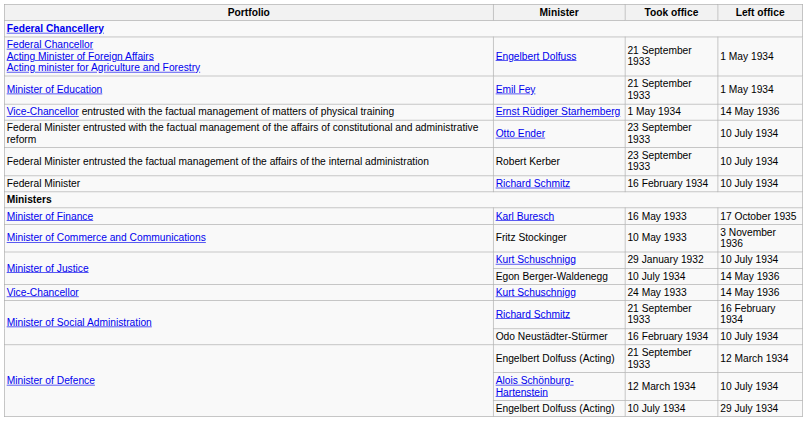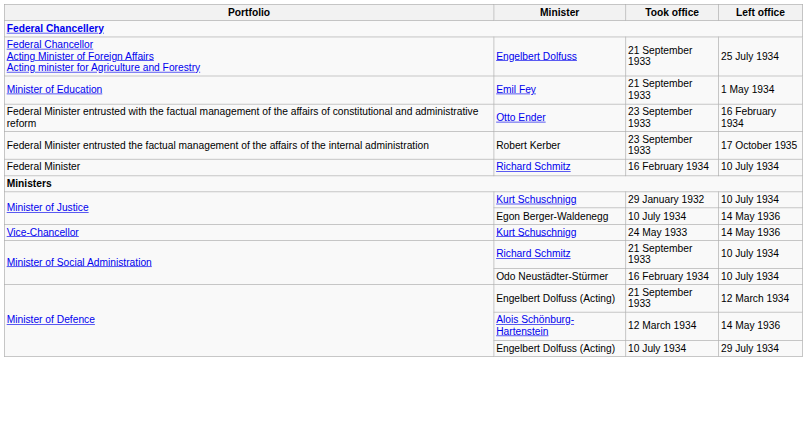 <table class="wikitable">
 <tr>
 <th>Portfolio</th>
 <th>Minister</th>
 <th>Took office</th>
 <th>Left office</th>
 </tr>
 <tr>
 <td colspan="4"><strong><a href='#'>Federal Chancellery</a></strong></td>
 </tr>
 <tr>
 <td><a href='#'>Federal Chancellor</a><br><a href='#'>Acting Minister of Foreign Affairs</a><br><a href='#'>Acting minister for Agriculture and Forestry</a></td>
 <td><a href='#'>Engelbert Dolfuss</a></td>
 <td>21 September 1933</td>
-<td>1 May 1934</td>
+<td>25 July 1934</td>
 </tr>
 <tr>
 <td><a href='#'>Minister of Education</a></td>
 <td><a href='#'>Emil Fey</a></td>
 <td>21 September 1933</td>
 <td>1 May 1934</td>
 </tr>
 <tr>
-<td><a href='#'>Vice-Chancellor</a> entrusted with the factual management of matters of physical training</td>
-<td><a href='#'>Ernst Rüdiger Starhemberg</a></td>
-<td>1 May 1934</td>
-<td>14 May 1936</td>
-</tr>
-<tr>
 <td>Federal Minister entrusted with the factual management of the affairs of constitutional and administrative reform</td>
 <td><a href='#'>Otto Ender</a></td>
 <td>23 September 1933</td>
-<td>10 July 1934</td>
+<td>16 February 1934</td>
 </tr>
 <tr>
 <td>Federal Minister entrusted the factual management of the affairs of the internal administration</td>
 <td>Robert Kerber</td>
 <td>23 September 1933</td>
-<td>10 July 1934</td>
+<td>17 October 1935</td>
 </tr>
 <tr>
 <td>Federal Minister</td>
 <td><a href='#'>Richard Schmitz</a></td>
 <td>16 February 1934</td>
 <td>10 July 1934</td>
 </tr>
 <tr>
 <td colspan="4"><strong>Ministers</strong></td>
-</tr>
-<tr>
-<td><a href='#'>Minister of Finance</a></td>
-<td><a href='#'>Karl Buresch</a></td>
-<td>16 May 1933</td>
-<td>17 October 1935</td>
-</tr>
-<tr>
-<td><a href='#'>Minister of Commerce and Communications</a></td>
-<td>Fritz Stockinger</td>
-<td>10 May 1933</td>
-<td>3 November 1936</td>
 </tr>
 <tr>
 <td rowspan="2"><a href='#'>Minister of Justice</a></td>
 <td><a href='#'>Kurt Schuschnigg</a></td>
 <td>29 January 1932</td>
 <td>10 July 1934</td>
 </tr>
 <tr>
 <td>Egon Berger-Waldenegg</td>
 <td>10 July 1934</td>
 <td>14 May 1936</td>
 </tr>
 <tr>
 <td><a href='#'>Vice-Chancellor</a></td>
 <td><a href='#'>Kurt Schuschnigg</a></td>
 <td>24 May 1933</td>
 <td>14 May 1936</td>
 </tr>
 <tr>
 <td rowspan="2"><a href='#'>Minister of Social Administration</a></td>
 <td><a href='#'>Richard Schmitz</a></td>
 <td>21 September 1933</td>
-<td>16 February 1934</td>
+<td>10 July 1934</td>
 </tr>
 <tr>
 <td>Odo Neustädter-Stürmer</td>
 <td>16 February 1934</td>
 <td>10 July 1934</td>
 </tr>
 <tr>
 <td rowspan="3"><a href='#'>Minister of Defence</a></td>
 <td>Engelbert Dolfuss (Acting)</td>
 <td>21 September 1933</td>
 <td>12 March 1934</td>
 </tr>
 <tr>
 <td><a href='#'>Alois Schönburg-Hartenstein</a></td>
 <td>12 March 1934</td>
-<td>10 July 1934</td>
+<td>14 May 1936</td>
 </tr>
 <tr>
 <td>Engelbert Dolfuss (Acting)</td>
 <td>10 July 1934</td>
 <td>29 July 1934</td>
 </tr>
 </table>
